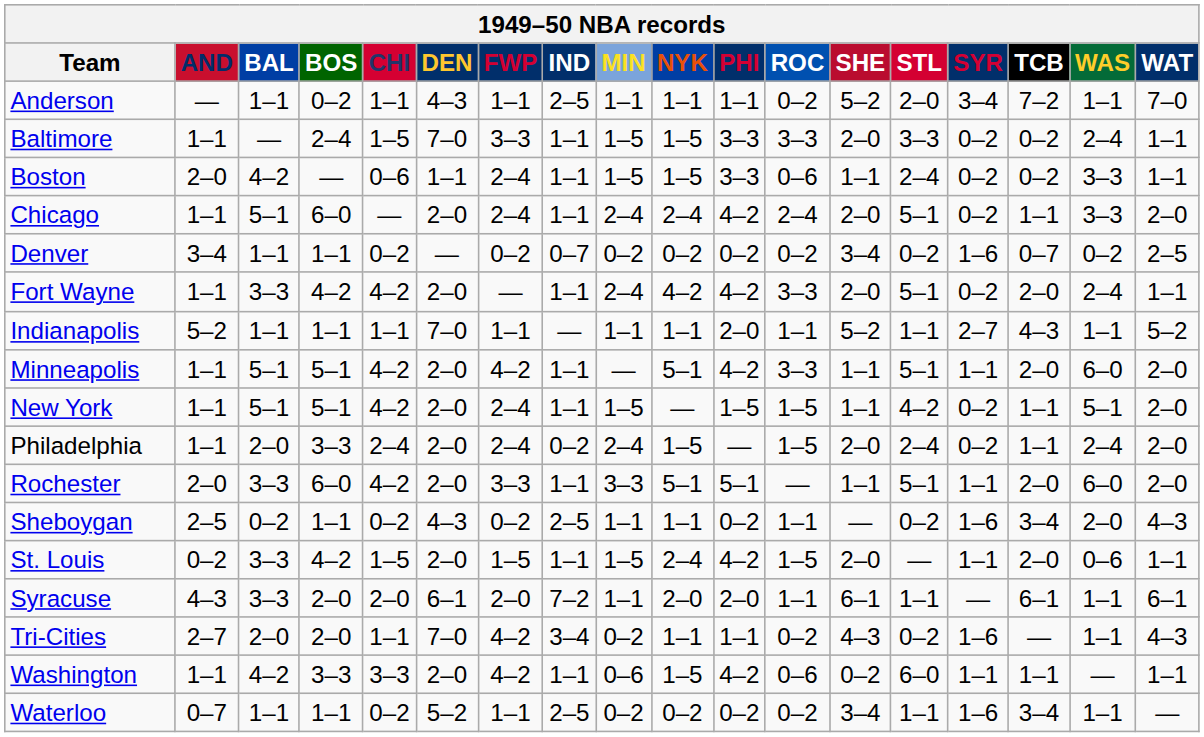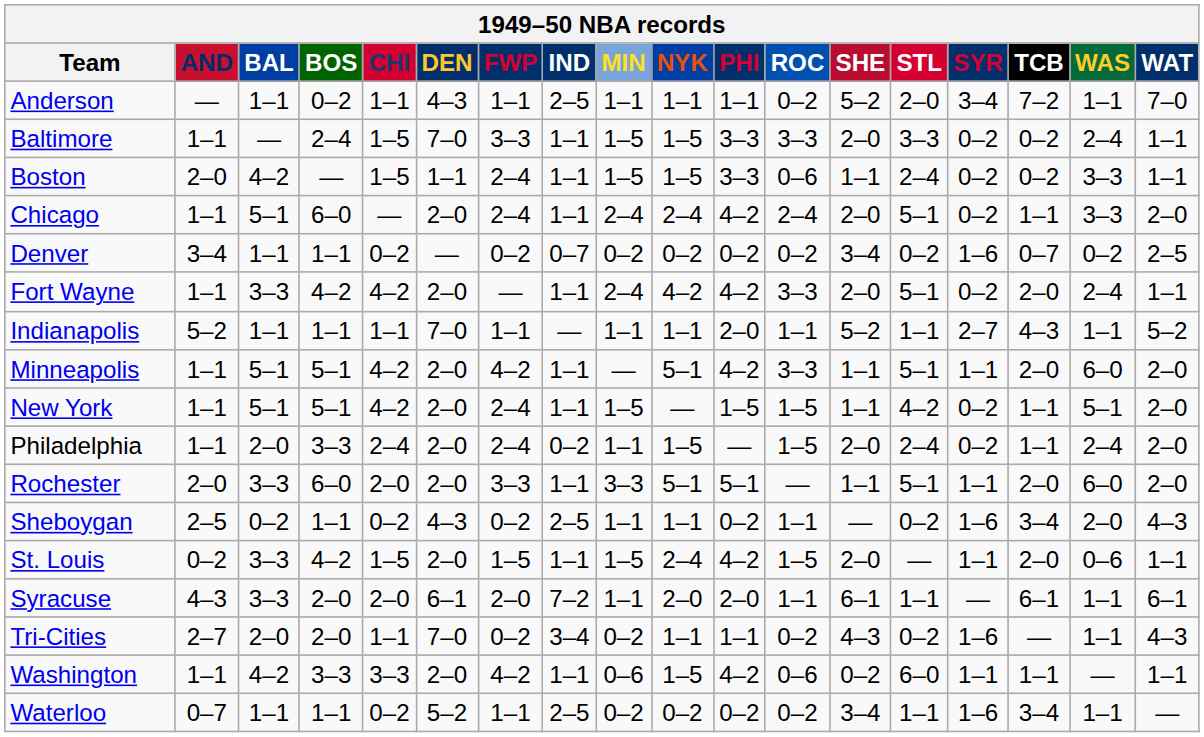 <table class="wikitable" style="font-size:95%; text-align:center">
 <tr>
 <th colspan=18>1949–50 NBA records</th>
 </tr>
 <tr>
 <th width=100>Team</th>
 <th style="background:#C90F2E;color:#012D6A;width=35">AND</th>
 <th style="background:#003EA4;color:#FFFFFF;width=35">BAL</th>
 <th style="background:#006400;color:#FFFFFF;width=35">BOS</th>
 <th style="background:#D50032;color:#22356A;width=35">CHI</th>
 <th style="background:#012F6B;color:#FEC72E;width=35">DEN</th>
 <th style="background:#012F6B;color:#D40032;width=35">FWP</th>
 <th style="background:#012F6B;color:#FFFFFF;width=35">IND</th>
 <th style="background:#7BA4DB;color:#FBE122;width=35">MIN</th>
 <th style="background:#003EA4;color:#E85109;width=35">NYK</th>
 <th style="background:#012F6B;color:#D50033;width=35">PHI</th>
 <th style="background:#0050B0;color:#FFFFFF;width=35">ROC</th>
 <th style="background:#BA0C2F;color:#FFFFFF;width=35">SHE</th>
 <th style="background:#D40032;color:#FFFFFF;width=35">STL</th>
 <th style="background:#012F6B;color:#D50033;width=35">SYR</th>
 <th style="background:#000000;color:#FFFFFF;width=35">TCB</th>
 <th style="background:#046B38;color:#FECD2A;width=35">WAS</th>
 <th style="background:#012F6B;color:#FFFFFF;width=35">WAT</th>
 </tr>
 <tr>
 <td style="text-align:left;"><a href='#'>Anderson</a></td>
 <td>—</td>
 <td>1–1</td>
 <td>0–2</td>
 <td>1–1</td>
 <td>4–3</td>
 <td>1–1</td>
 <td>2–5</td>
 <td>1–1</td>
 <td>1–1</td>
 <td>1–1</td>
 <td>0–2</td>
 <td>5–2</td>
 <td>2–0</td>
 <td>3–4</td>
 <td>7–2</td>
 <td>1–1</td>
 <td>7–0</td>
 </tr>
 <tr>
 <td style="text-align:left;"><a href='#'>Baltimore</a></td>
 <td>1–1</td>
 <td>—</td>
 <td>2–4</td>
 <td>1–5</td>
 <td>7–0</td>
 <td>3–3</td>
 <td>1–1</td>
 <td>1–5</td>
 <td>1–5</td>
 <td>3–3</td>
 <td>3–3</td>
 <td>2–0</td>
 <td>3–3</td>
 <td>0–2</td>
 <td>0–2</td>
 <td>2–4</td>
 <td>1–1</td>
 </tr>
 <tr>
 <td style="text-align:left;"><a href='#'>Boston</a></td>
 <td>2–0</td>
 <td>4–2</td>
 <td>—</td>
-<td>0–6</td>
+<td>1–5</td>
 <td>1–1</td>
 <td>2–4</td>
 <td>1–1</td>
 <td>1–5</td>
 <td>1–5</td>
 <td>3–3</td>
 <td>0–6</td>
 <td>1–1</td>
 <td>2–4</td>
 <td>0–2</td>
 <td>0–2</td>
 <td>3–3</td>
 <td>1–1</td>
 </tr>
 <tr>
 <td style="text-align:left;"><a href='#'>Chicago</a></td>
 <td>1–1</td>
 <td>5–1</td>
 <td>6–0</td>
 <td>—</td>
 <td>2–0</td>
 <td>2–4</td>
 <td>1–1</td>
 <td>2–4</td>
 <td>2–4</td>
 <td>4–2</td>
 <td>2–4</td>
 <td>2–0</td>
 <td>5–1</td>
 <td>0–2</td>
 <td>1–1</td>
 <td>3–3</td>
 <td>2–0</td>
 </tr>
 <tr>
 <td style="text-align:left;"><a href='#'>Denver</a></td>
 <td>3–4</td>
 <td>1–1</td>
 <td>1–1</td>
 <td>0–2</td>
 <td>—</td>
 <td>0–2</td>
 <td>0–7</td>
 <td>0–2</td>
 <td>0–2</td>
 <td>0–2</td>
 <td>0–2</td>
 <td>3–4</td>
 <td>0–2</td>
 <td>1–6</td>
 <td>0–7</td>
 <td>0–2</td>
 <td>2–5</td>
 </tr>
 <tr>
 <td style="text-align:left;"><a href='#'>Fort Wayne</a></td>
 <td>1–1</td>
 <td>3–3</td>
 <td>4–2</td>
 <td>4–2</td>
 <td>2–0</td>
 <td>—</td>
 <td>1–1</td>
 <td>2–4</td>
 <td>4–2</td>
 <td>4–2</td>
 <td>3–3</td>
 <td>2–0</td>
 <td>5–1</td>
 <td>0–2</td>
 <td>2–0</td>
 <td>2–4</td>
 <td>1–1</td>
 </tr>
 <tr>
 <td style="text-align:left;"><a href='#'>Indianapolis</a></td>
 <td>5–2</td>
 <td>1–1</td>
 <td>1–1</td>
 <td>1–1</td>
 <td>7–0</td>
 <td>1–1</td>
 <td>—</td>
 <td>1–1</td>
 <td>1–1</td>
 <td>2–0</td>
 <td>1–1</td>
 <td>5–2</td>
 <td>1–1</td>
 <td>2–7</td>
 <td>4–3</td>
 <td>1–1</td>
 <td>5–2</td>
 </tr>
 <tr>
 <td style="text-align:left;"><a href='#'>Minneapolis</a></td>
 <td>1–1</td>
 <td>5–1</td>
 <td>5–1</td>
 <td>4–2</td>
 <td>2–0</td>
 <td>4–2</td>
 <td>1–1</td>
 <td>—</td>
 <td>5–1</td>
 <td>4–2</td>
 <td>3–3</td>
 <td>1–1</td>
 <td>5–1</td>
 <td>1–1</td>
 <td>2–0</td>
 <td>6–0</td>
 <td>2–0</td>
 </tr>
 <tr>
 <td style="text-align:left;"><a href='#'>New York</a></td>
 <td>1–1</td>
 <td>5–1</td>
 <td>5–1</td>
 <td>4–2</td>
 <td>2–0</td>
 <td>2–4</td>
 <td>1–1</td>
 <td>1–5</td>
 <td>—</td>
 <td>1–5</td>
 <td>1–5</td>
 <td>1–1</td>
 <td>4–2</td>
 <td>0–2</td>
 <td>1–1</td>
 <td>5–1</td>
 <td>2–0</td>
 </tr>
 <tr>
 <td style="text-align:left;">Philadelphia</td>
 <td>1–1</td>
 <td>2–0</td>
 <td>3–3</td>
 <td>2–4</td>
 <td>2–0</td>
 <td>2–4</td>
 <td>0–2</td>
-<td>2–4</td>
+<td>1–1</td>
 <td>1–5</td>
 <td>—</td>
 <td>1–5</td>
 <td>2–0</td>
 <td>2–4</td>
 <td>0–2</td>
 <td>1–1</td>
 <td>2–4</td>
 <td>2–0</td>
 </tr>
 <tr>
 <td style="text-align:left;"><a href='#'>Rochester</a></td>
 <td>2–0</td>
 <td>3–3</td>
 <td>6–0</td>
-<td>4–2</td>
+<td>2–0</td>
 <td>2–0</td>
 <td>3–3</td>
 <td>1–1</td>
 <td>3–3</td>
 <td>5–1</td>
 <td>5–1</td>
 <td>—</td>
 <td>1–1</td>
 <td>5–1</td>
 <td>1–1</td>
 <td>2–0</td>
 <td>6–0</td>
 <td>2–0</td>
 </tr>
 <tr>
 <td style="text-align:left;"><a href='#'>Sheboygan</a></td>
 <td>2–5</td>
 <td>0–2</td>
 <td>1–1</td>
 <td>0–2</td>
 <td>4–3</td>
 <td>0–2</td>
 <td>2–5</td>
 <td>1–1</td>
 <td>1–1</td>
 <td>0–2</td>
 <td>1–1</td>
 <td>—</td>
 <td>0–2</td>
 <td>1–6</td>
 <td>3–4</td>
 <td>2–0</td>
 <td>4–3</td>
 </tr>
 <tr>
 <td style="text-align:left;"><a href='#'>St. Louis</a></td>
 <td>0–2</td>
 <td>3–3</td>
 <td>4–2</td>
 <td>1–5</td>
 <td>2–0</td>
 <td>1–5</td>
 <td>1–1</td>
 <td>1–5</td>
 <td>2–4</td>
 <td>4–2</td>
 <td>1–5</td>
 <td>2–0</td>
 <td>—</td>
 <td>1–1</td>
 <td>2–0</td>
 <td>0–6</td>
 <td>1–1</td>
 </tr>
 <tr>
 <td style="text-align:left;"><a href='#'>Syracuse</a></td>
 <td>4–3</td>
 <td>3–3</td>
 <td>2–0</td>
 <td>2–0</td>
 <td>6–1</td>
 <td>2–0</td>
 <td>7–2</td>
 <td>1–1</td>
 <td>2–0</td>
 <td>2–0</td>
 <td>1–1</td>
 <td>6–1</td>
 <td>1–1</td>
 <td>—</td>
 <td>6–1</td>
 <td>1–1</td>
 <td>6–1</td>
 </tr>
 <tr>
 <td style="text-align:left;"><a href='#'>Tri-Cities</a></td>
 <td>2–7</td>
 <td>2–0</td>
 <td>2–0</td>
 <td>1–1</td>
 <td>7–0</td>
-<td>4–2</td>
+<td>0–2</td>
 <td>3–4</td>
 <td>0–2</td>
 <td>1–1</td>
 <td>1–1</td>
 <td>0–2</td>
 <td>4–3</td>
 <td>0–2</td>
 <td>1–6</td>
 <td>—</td>
 <td>1–1</td>
 <td>4–3</td>
 </tr>
 <tr>
 <td style="text-align:left;"><a href='#'>Washington</a></td>
 <td>1–1</td>
 <td>4–2</td>
 <td>3–3</td>
 <td>3–3</td>
 <td>2–0</td>
 <td>4–2</td>
 <td>1–1</td>
 <td>0–6</td>
 <td>1–5</td>
 <td>4–2</td>
 <td>0–6</td>
 <td>0–2</td>
 <td>6–0</td>
 <td>1–1</td>
 <td>1–1</td>
 <td>—</td>
 <td>1–1</td>
 </tr>
 <tr>
 <td style="text-align:left;"><a href='#'>Waterloo</a></td>
 <td>0–7</td>
 <td>1–1</td>
 <td>1–1</td>
 <td>0–2</td>
 <td>5–2</td>
 <td>1–1</td>
 <td>2–5</td>
 <td>0–2</td>
 <td>0–2</td>
 <td>0–2</td>
 <td>0–2</td>
 <td>3–4</td>
 <td>1–1</td>
 <td>1–6</td>
 <td>3–4</td>
 <td>1–1</td>
 <td>—</td>
 </tr>
 </table>
